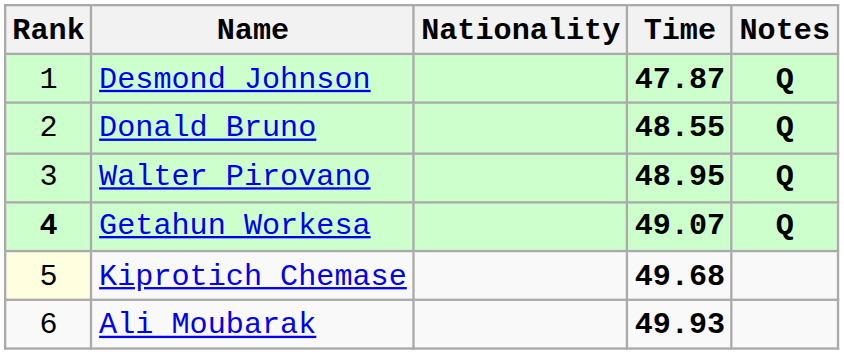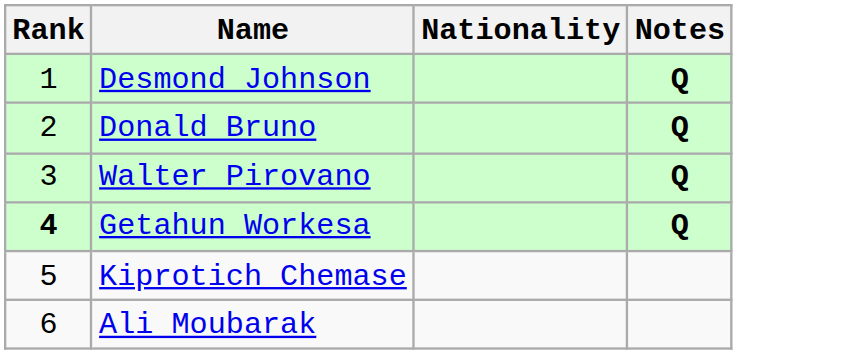 <table class="wikitable sortable" style="text-align:center">
 <tr>
 <th>Rank</th>
 <th>Name</th>
 <th>Nationality</th>
-<th>Time</th>
 <th>Notes</th>
 </tr>
 <tr bgcolor=ccffcc>
 <td>1</td>
 <td align=left><a href='#'>Desmond Johnson</a></td>
 <td align=left></td>
-<td><strong>47.87</strong></td>
 <td><strong>Q</strong></td>
 </tr>
 <tr bgcolor=ccffcc>
 <td>2</td>
 <td align=left><a href='#'>Donald Bruno</a></td>
 <td align=left></td>
-<td><strong>48.55</strong></td>
 <td><strong>Q</strong></td>
 </tr>
 <tr bgcolor=ccffcc>
 <td>3</td>
 <td align=left><a href='#'>Walter Pirovano</a></td>
 <td align=left></td>
-<td><strong>48.95</strong></td>
 <td><strong>Q</strong></td>
 </tr>
 <tr bgcolor=ccffcc>
 <td><strong>4</strong></td>
 <td align=left><a href='#'>Getahun Workesa</a></td>
 <td align=left></td>
-<td><strong>49.07</strong></td>
 <td><strong>Q</strong></td>
 </tr>
 <tr>
-<td style="background: lightyellow;">5</td>
+<td>5</td>
 <td align=left><a href='#'>Kiprotich Chemase</a></td>
 <td align=left></td>
-<td><strong>49.68</strong></td>
 <td></td>
 </tr>
 <tr>
 <td>6</td>
 <td align=left><a href='#'>Ali Moubarak</a></td>
 <td align=left></td>
-<td><strong>49.93</strong></td>
 <td></td>
 </tr>
 </table>
